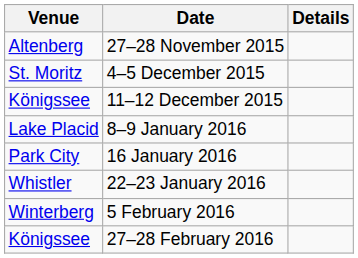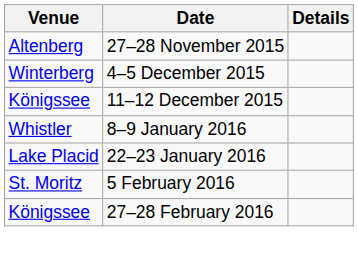 <table class= wikitable>
 <tr>
 <th>Venue</th>
 <th>Date</th>
 <th>Details</th>
 </tr>
 <tr>
 <td> <a href='#'>Altenberg</a></td>
 <td>27–28 November 2015</td>
 <td></td>
 </tr>
 <tr>
-<td> <a href='#'>St. Moritz</a></td>
+<td> <a href='#'>Winterberg</a></td>
 <td>4–5 December 2015</td>
 <td></td>
 </tr>
 <tr>
 <td> <a href='#'>Königssee</a></td>
 <td>11–12 December 2015</td>
 <td></td>
 </tr>
 <tr>
-<td> <a href='#'>Lake Placid</a></td>
+<td> <a href='#'>Whistler</a></td>
 <td>8–9 January 2016</td>
 <td></td>
 </tr>
 <tr>
-<td> <a href='#'>Park City</a></td>
-<td>16 January 2016</td>
-<td></td>
-</tr>
-<tr>
-<td> <a href='#'>Whistler</a></td>
+<td> <a href='#'>Lake Placid</a></td>
 <td>22–23 January 2016</td>
 <td></td>
 </tr>
 <tr>
-<td> <a href='#'>Winterberg</a></td>
+<td> <a href='#'>St. Moritz</a></td>
 <td>5 February 2016</td>
 <td></td>
 </tr>
 <tr>
 <td> <a href='#'>Königssee</a></td>
 <td>27–28 February 2016</td>
 <td></td>
 </tr>
 </table>
